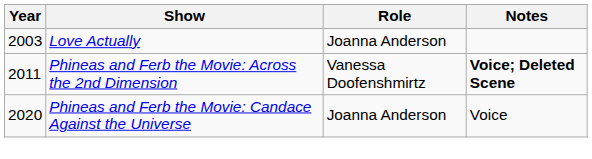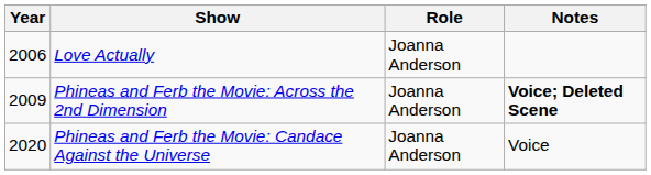 <table class="wikitable">
 <tr>
 <th>Year</th>
 <th>Show</th>
 <th>Role</th>
 <th>Notes</th>
 </tr>
 <tr>
-<td>2003</td>
+<td>2006</td>
 <td><em><a href='#'>Love Actually</a></em></td>
 <td>Joanna Anderson</td>
 <td></td>
 </tr>
 <tr>
-<td>2011</td>
+<td>2009</td>
 <td><em><a href='#'>Phineas and Ferb the Movie: Across the 2nd Dimension</a></em></td>
-<td>Vanessa Doofenshmirtz</td>
+<td>Joanna Anderson</td>
 <td><strong>Voice; Deleted Scene</strong></td>
 </tr>
 <tr>
 <td>2020</td>
 <td><em><a href='#'>Phineas and Ferb the Movie: Candace Against the Universe</a></em></td>
 <td>Joanna Anderson</td>
 <td>Voice<em></em></td>
 </tr>
 </table>
